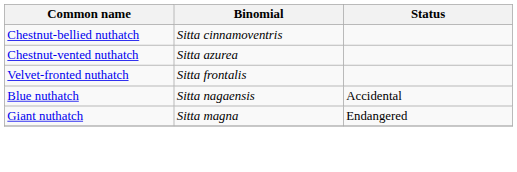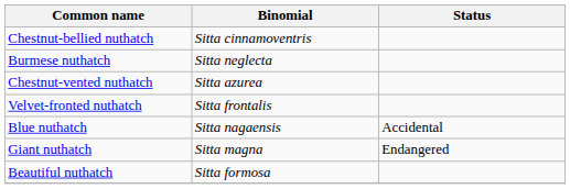 <table width=72% class="wikitable">
 <tr>
 <th width=24%>Common name</th>
 <th width=24%>Binomial</th>
 <th width=24%>Status</th>
 </tr>
 <tr>
 <td><a href='#'>Chestnut-bellied nuthatch</a></td>
 <td><em>Sitta cinnamoventris</em></td>
+<td></td>
+</tr>
+<tr>
+<td><a href='#'>Burmese nuthatch</a></td>
+<td><em>Sitta neglecta</em></td>
 <td></td>
 </tr>
 <tr>
 <td><a href='#'>Chestnut-vented nuthatch</a></td>
 <td><em>Sitta azurea</em></td>
 <td></td>
 </tr>
 <tr>
 <td><a href='#'>Velvet-fronted nuthatch</a></td>
 <td><em>Sitta frontalis</em></td>
 <td></td>
 </tr>
 <tr>
 <td><a href='#'>Blue nuthatch</a></td>
 <td><em>Sitta nagaensis</em></td>
 <td>Accidental</td>
 </tr>
 <tr>
 <td><a href='#'>Giant nuthatch</a></td>
 <td><em>Sitta magna</em></td>
 <td>Endangered</td>
 </tr>
 <tr>
+<td><a href='#'>Beautiful nuthatch</a></td>
+<td><em>Sitta formosa</em></td>
+<td></td>
+</tr>
+<tr>
 </tr>
 </table>
